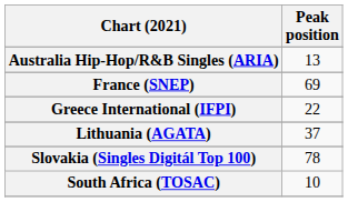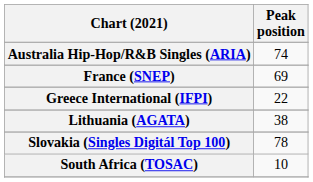 <table class="wikitable sortable plainrowheaders" style="text-align:center">
 <tr>
 <th scope="col">Chart (2021)</th>
 <th scope="col">Peak<br>position</th>
 </tr>
 <tr>
 </tr>
 <tr>
 <th scope="row">Australia Hip-Hop/R&B Singles (<a href='#'>ARIA</a>)</th>
-<td>13</td>
+<td>74</td>
 </tr>
 <tr>
 </tr>
 <tr>
 <th scope="row">France (<a href='#'>SNEP</a>)</th>
 <td>69</td>
 </tr>
 <tr>
 </tr>
 <tr>
 <th scope="row">Greece International (<a href='#'>IFPI</a>)</th>
 <td>22</td>
 </tr>
 <tr>
 </tr>
 <tr>
 <th scope="row">Lithuania (<a href='#'>AGATA</a>)</th>
-<td>37</td>
+<td>38</td>
 </tr>
 <tr>
 </tr>
 <tr>
 <th scope="row">Slovakia (<a href='#'>Singles Digitál Top 100</a>)</th>
 <td>78</td>
 </tr>
 <tr>
 <th scope="row">South Africa (<a href='#'>TOSAC</a>)</th>
 <td>10</td>
 </tr>
 <tr>
 </tr>
 <tr>
 </tr>
 <tr>
 </tr>
 <tr>
 </tr>
 </table>
